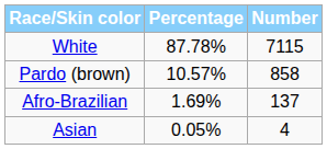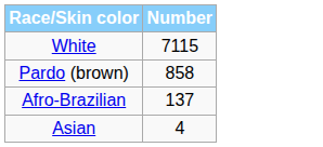 <table class="wikitable">
 <tr style="background:#87CEFA; color:white">
 <td><strong>Race/Skin color</strong></td>
-<td><strong>Percentage</strong></td>
 <td><strong>Number</strong></td>
 </tr>
 <tr align="center">
 <td><a href='#'>White</a></td>
-<td>87.78%</td>
 <td>7115</td>
 </tr>
 <tr align="center">
 <td><a href='#'>Pardo</a> (brown)</td>
-<td>10.57%</td>
 <td>858</td>
 </tr>
 <tr align="center">
 <td><a href='#'>Afro-Brazilian</a></td>
-<td>1.69%</td>
 <td>137</td>
 </tr>
 <tr align="center">
 <td><a href='#'>Asian</a></td>
-<td>0.05%</td>
 <td>4</td>
 </tr>
 </table>
